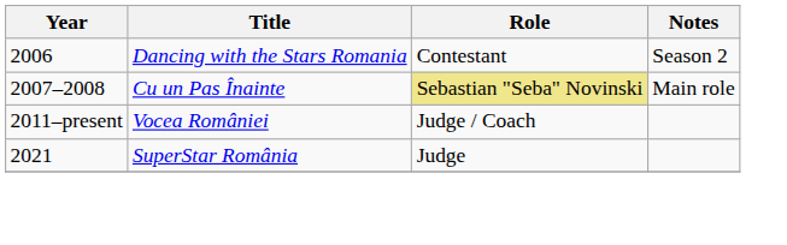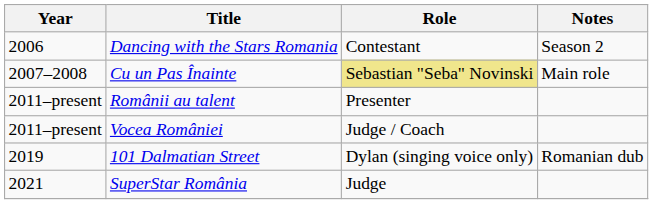 <table class="wikitable">
 <tr>
 <th>Year</th>
 <th>Title</th>
 <th>Role</th>
 <th>Notes</th>
 </tr>
 <tr>
 <td>2006</td>
 <td><em> <a href='#'>Dancing with the Stars Romania</a></em></td>
 <td>Contestant</td>
 <td>Season 2</td>
 </tr>
 <tr>
 <td>2007–2008</td>
 <td><em><a href='#'>Cu un Pas Înainte</a></em></td>
 <td style="background: khaki;">Sebastian "Seba" Novinski</td>
 <td>Main role</td>
 </tr>
 <tr>
 <td>2011–present</td>
+<td><em><a href='#'>Românii au talent</a></em></td>
+<td>Presenter</td>
+<td></td>
+</tr>
+<tr>
+<td>2011–present</td>
 <td><em><a href='#'>Vocea României</a></em></td>
 <td>Judge / Coach</td>
 <td></td>
+</tr>
+<tr>
+<td>2019</td>
+<td><em><a href='#'>101 Dalmatian Street</a></em></td>
+<td>Dylan (singing voice only)</td>
+<td>Romanian dub</td>
 </tr>
 <tr>
 <td>2021</td>
 <td><em><a href='#'>SuperStar România</a></em></td>
 <td>Judge</td>
 <td></td>
 </tr>
 <tr>
 </tr>
 </table>
